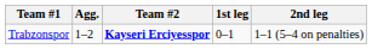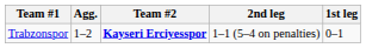 <table class="wikitable">
 <tr>
 <th>Team #1</th>
 <th>Agg.</th>
 <th>Team #2</th>
+<th>2nd leg</th>
 <th>1st leg</th>
-<th>2nd leg</th>
 </tr>
 <tr>
 <td><a href='#'>Trabzonspor</a></td>
 <td>1–2</td>
 <td><strong><a href='#'>Kayseri Erciyesspor</a></strong></td>
+<td>1–1 (5–4 on penalties)</td>
 <td>0–1</td>
-<td>1–1 (5–4 on penalties)</td>
 </tr>
 </table>
